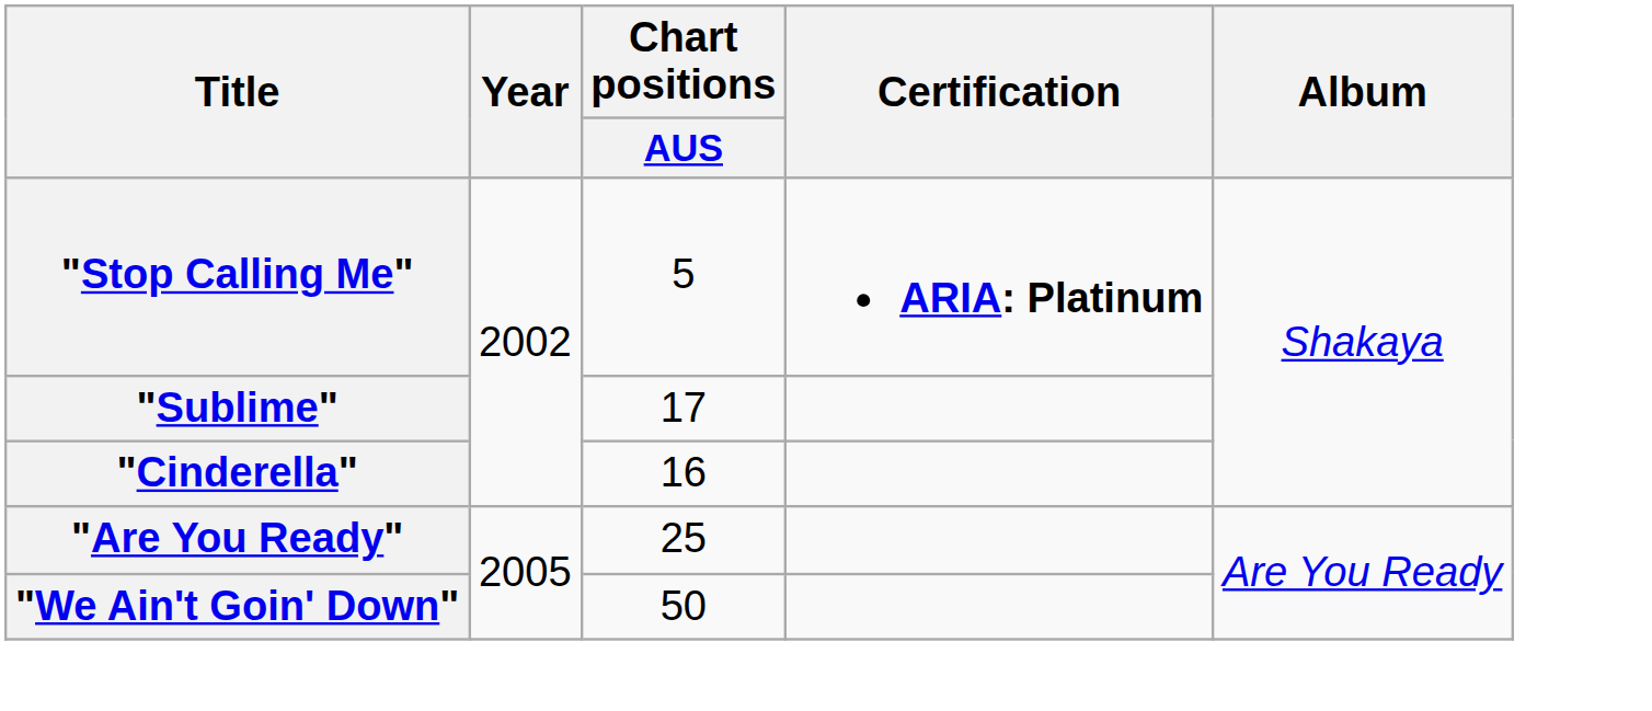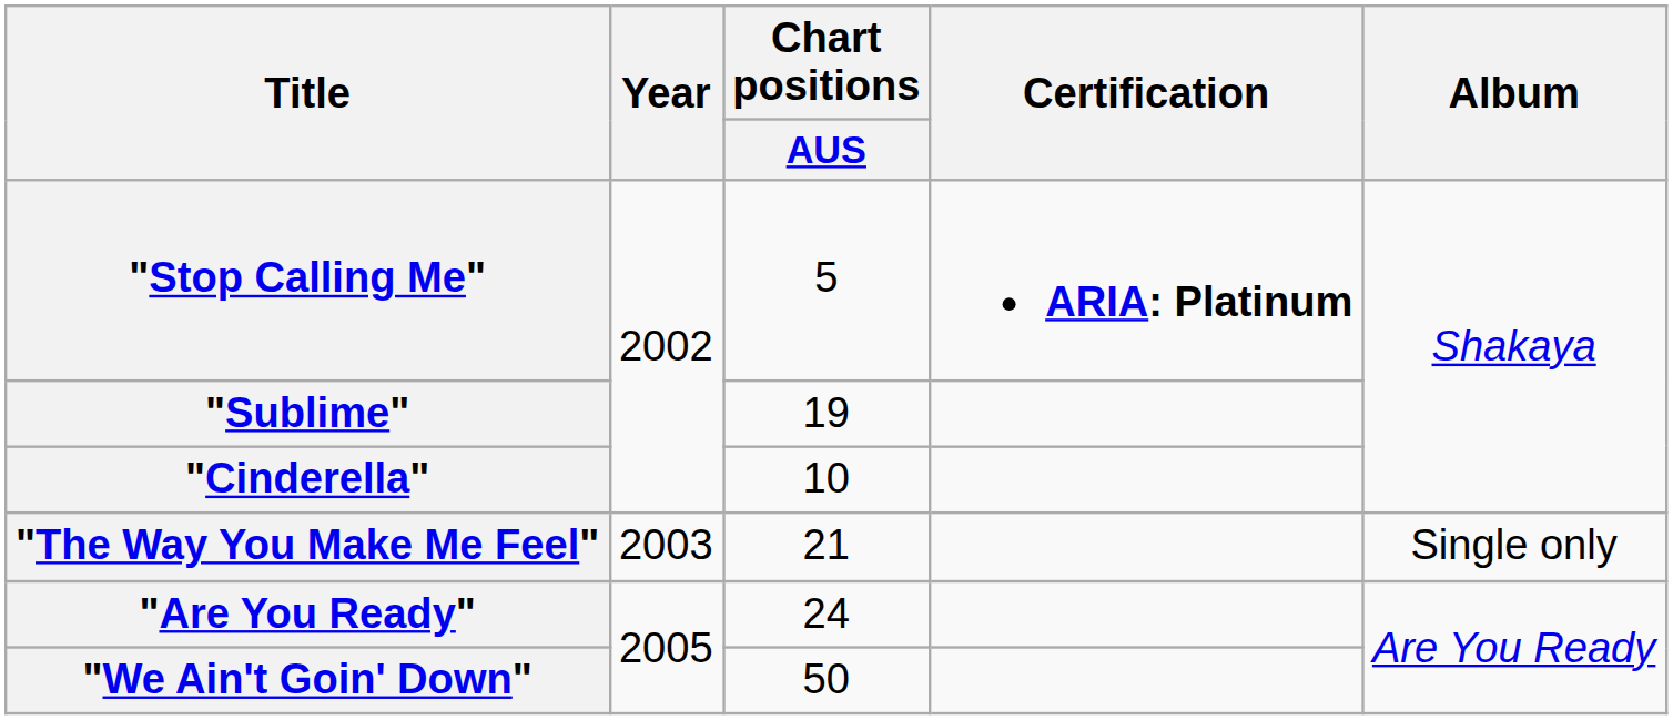 <table class="wikitable plainrowheaders" style="text-align:center;">
 <tr>
 <th rowspan="2">Title</th>
 <th rowspan="2">Year</th>
 <th colspan="1">Chart positions</th>
 <th rowspan="2">Certification</th>
 <th rowspan="2">Album</th>
 </tr>
 <tr>
 <th scope="col" style="width:3em; font-size:90%"><a href='#'>AUS</a><br></th>
 </tr>
 <tr>
 <th scope="row">"<a href='#'>Stop Calling Me</a>"</th>
 <td rowspan="3">2002</td>
 <td>5</td>
 <td><strong><br><ul><li><a href='#'>ARIA</a>: Platinum</li></ul></strong></td>
 <td rowspan="3"><em><a href='#'>Shakaya</a></em></td>
 </tr>
 <tr>
 <th scope="row">"<a href='#'>Sublime</a>"</th>
-<td>17</td>
+<td>19</td>
 <td></td>
 </tr>
 <tr>
 <th scope="row">"<a href='#'>Cinderella</a>"</th>
-<td>16</td>
+<td>10</td>
 <td></td>
+</tr>
+<tr>
+<th scope="row">"<a href='#'>The Way You Make Me Feel</a>"</th>
+<td>2003</td>
+<td>21</td>
+<td></td>
+<td>Single only</td>
 </tr>
 <tr>
 <th scope="row">"<a href='#'>Are You Ready</a>"</th>
 <td rowspan="2">2005</td>
-<td>25</td>
+<td>24</td>
 <td></td>
 <td rowspan="2"><em><a href='#'>Are You Ready</a></em></td>
 </tr>
 <tr>
 <th scope="row">"<a href='#'>We Ain't Goin' Down</a>"</th>
 <td>50</td>
 <td></td>
 </tr>
 </table>
